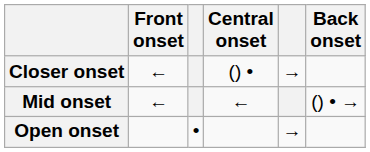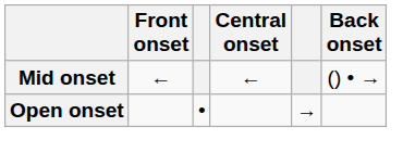 <table class="wikitable" style="text-align: center;">
 <tr>
 <th></th>
 <th>Front<br>onset</th>
 <th></th>
 <th>Central<br>onset</th>
 <th></th>
 <th>Back<br>onset</th>
-</tr>
-<tr>
-<th>Closer onset</th>
-<td> ← </td>
-<th></th>
-<td>() • </td>
-<td>→</td>
-<td></td>
 </tr>
 <tr>
 <th>Mid onset</th>
 <td> ← </td>
 <th></th>
 <td> ← </td>
 <th></th>
 <td>() •  → </td>
 </tr>
 <tr>
 <th>Open onset</th>
 <td></td>
 <td>•</td>
 <td></td>
 <td>→</td>
 <td></td>
 </tr>
 </table>
